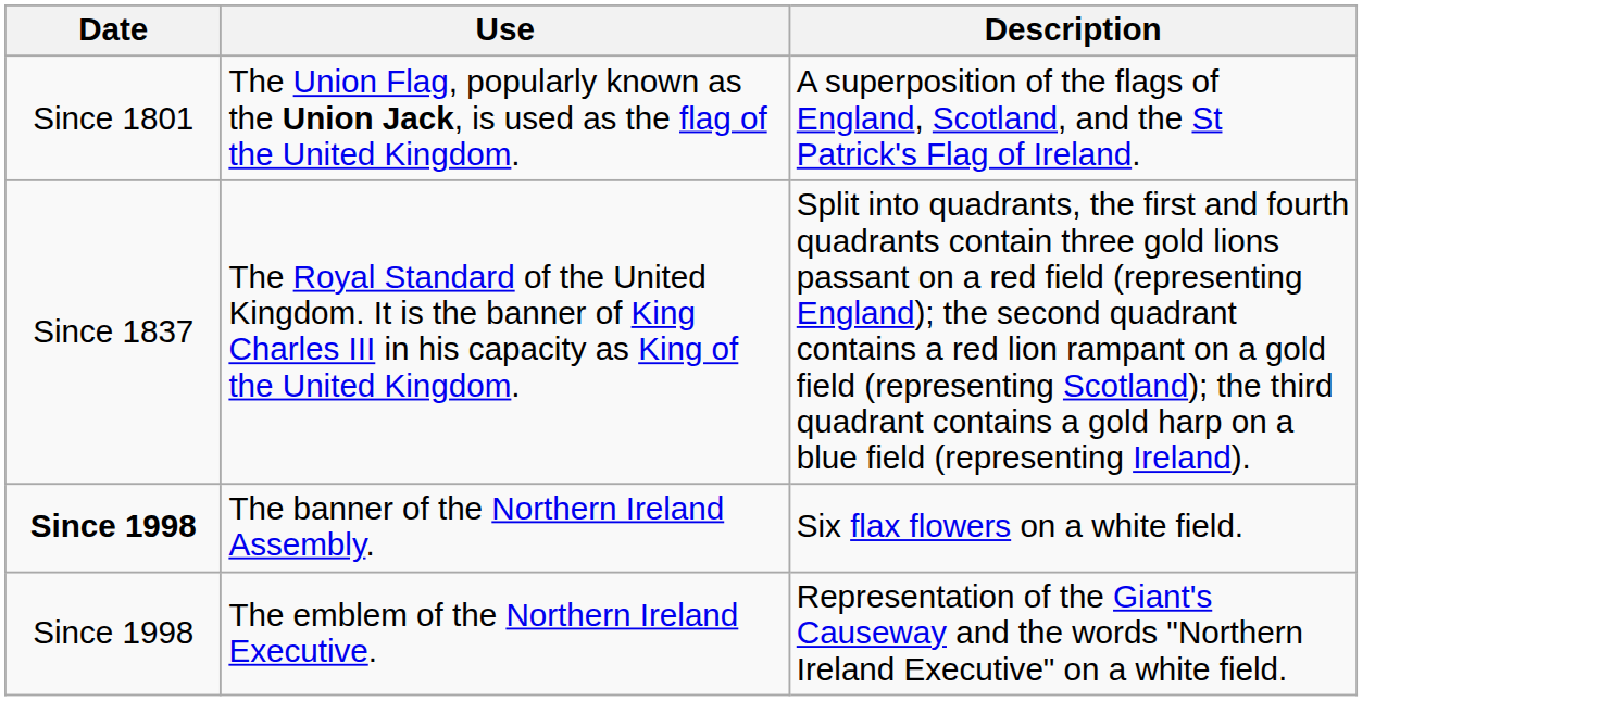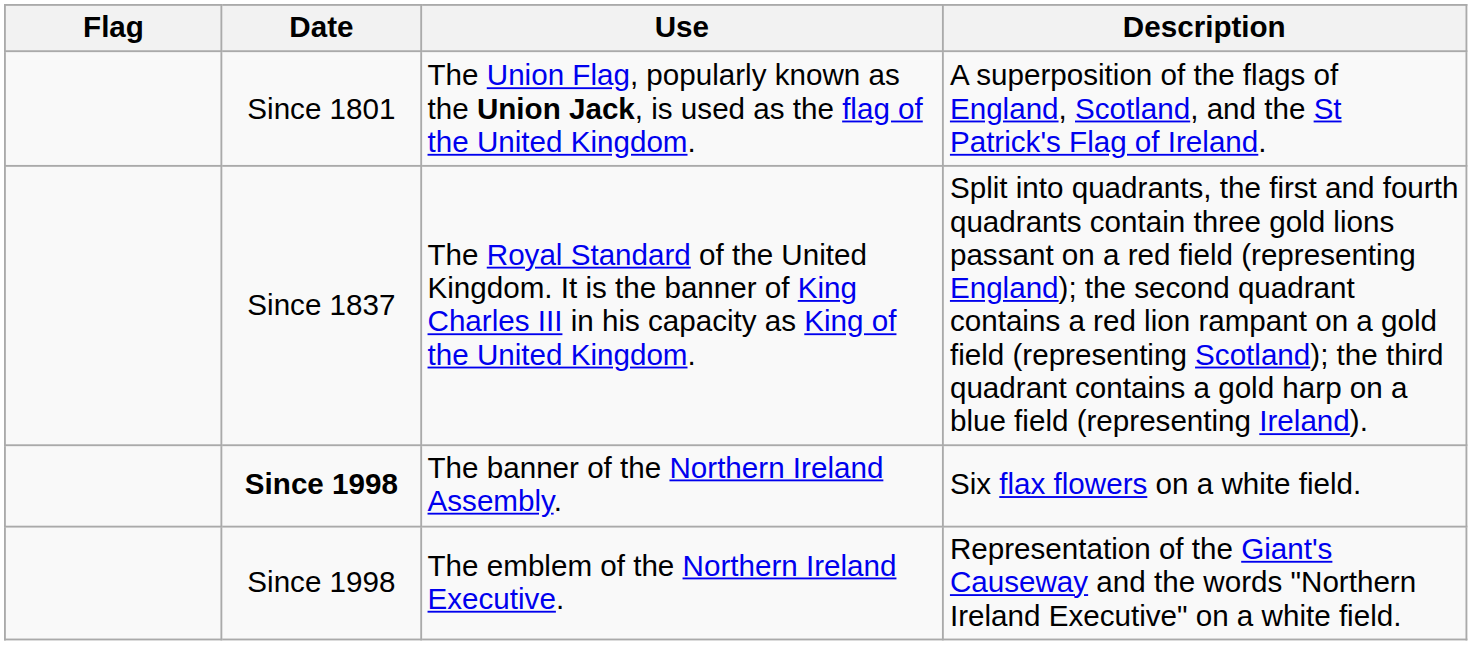 <table class="wikitable">
 <tr>
+<th width="110">Flag</th>
 <th width="100">Date</th>
 <th width="275">Use</th>
 <th width="275">Description</th>
 </tr>
 <tr>
+<td></td>
 <td align=center>Since 1801</td>
 <td>The <a href='#'>Union Flag</a>, popularly known as the <strong>Union Jack</strong>, is used as the <a href='#'>flag of the United Kingdom</a>.</td>
 <td>A superposition of the flags of <a href='#'>England</a>, <a href='#'>Scotland</a>, and the <a href='#'>St Patrick's Flag of Ireland</a>.</td>
 </tr>
 <tr>
+<td></td>
 <td align=center>Since 1837</td>
 <td>The <a href='#'>Royal Standard</a> of the United Kingdom.  It is the banner of <a href='#'>King Charles III</a> in his capacity as <a href='#'>King of the United Kingdom</a>.</td>
 <td>Split into quadrants, the first and fourth quadrants contain three gold lions passant on a red field (representing <a href='#'>England</a>); the second quadrant contains a red lion rampant on a gold field (representing <a href='#'>Scotland</a>); the third quadrant contains a gold harp on a blue field (representing <a href='#'>Ireland</a>).</td>
 </tr>
 <tr>
+<td></td>
 <td align=center><strong>Since 1998</strong></td>
 <td>The banner of the <a href='#'>Northern Ireland Assembly</a>.</td>
 <td>Six <a href='#'>flax flowers</a> on a white field.</td>
 </tr>
 <tr>
+<td></td>
 <td align=center>Since 1998</td>
 <td>The emblem of the <a href='#'>Northern Ireland Executive</a>.</td>
 <td>Representation of the <a href='#'>Giant's Causeway</a> and the words "Northern Ireland Executive" on a white field.</td>
 </tr>
 </table>
